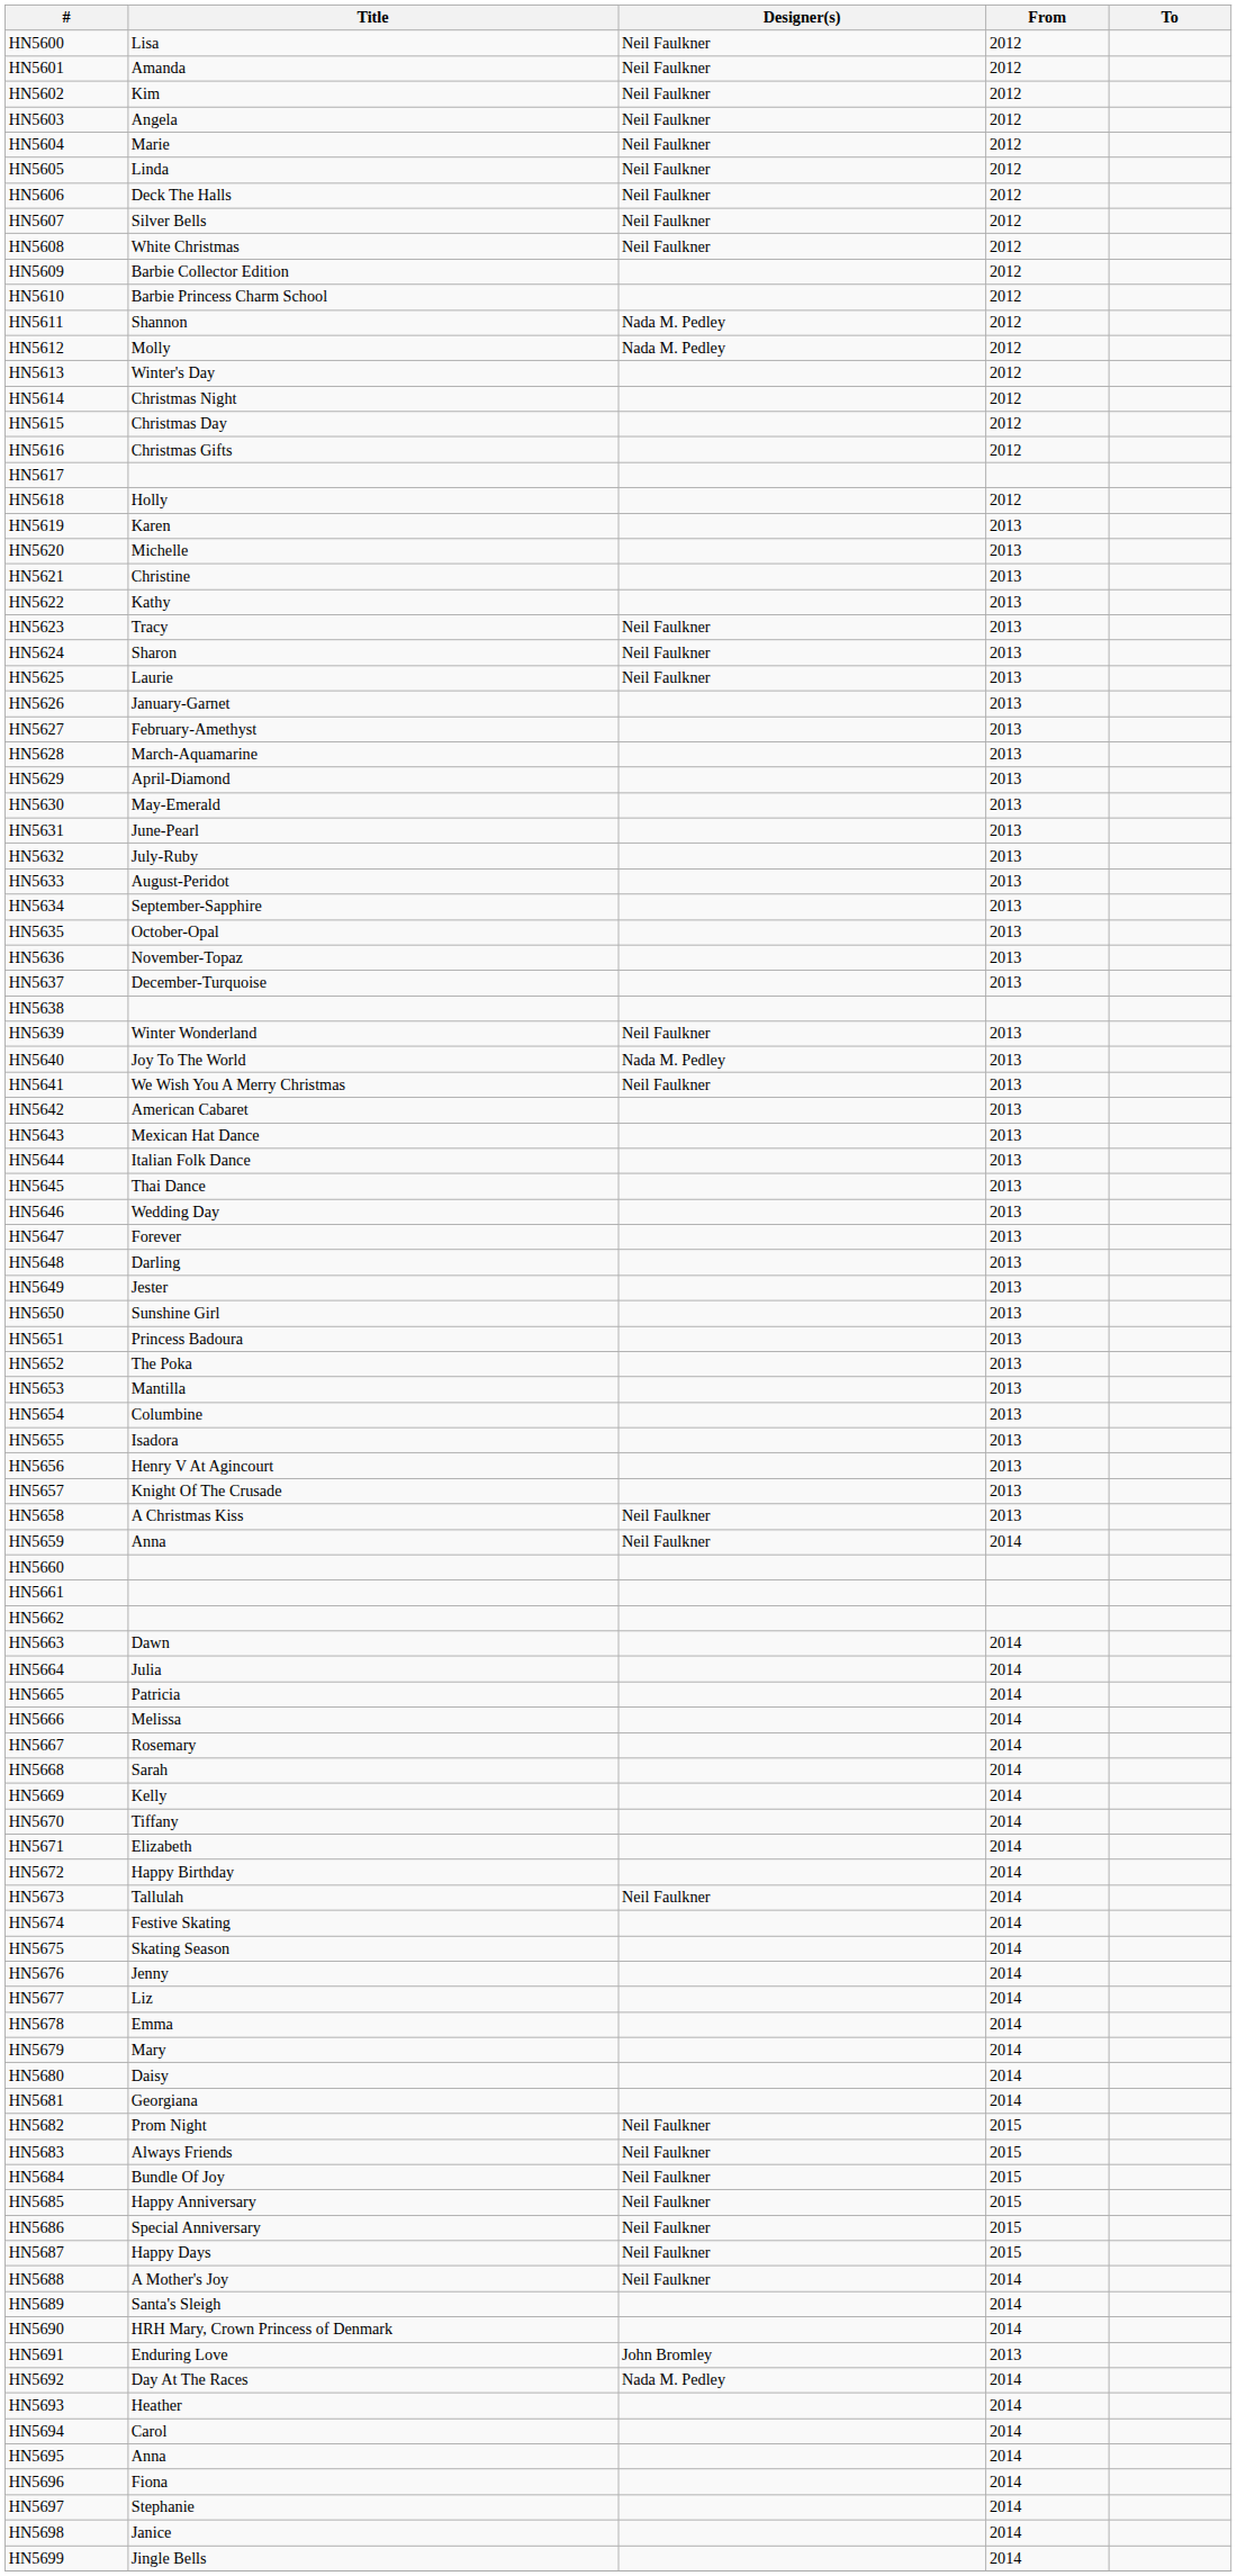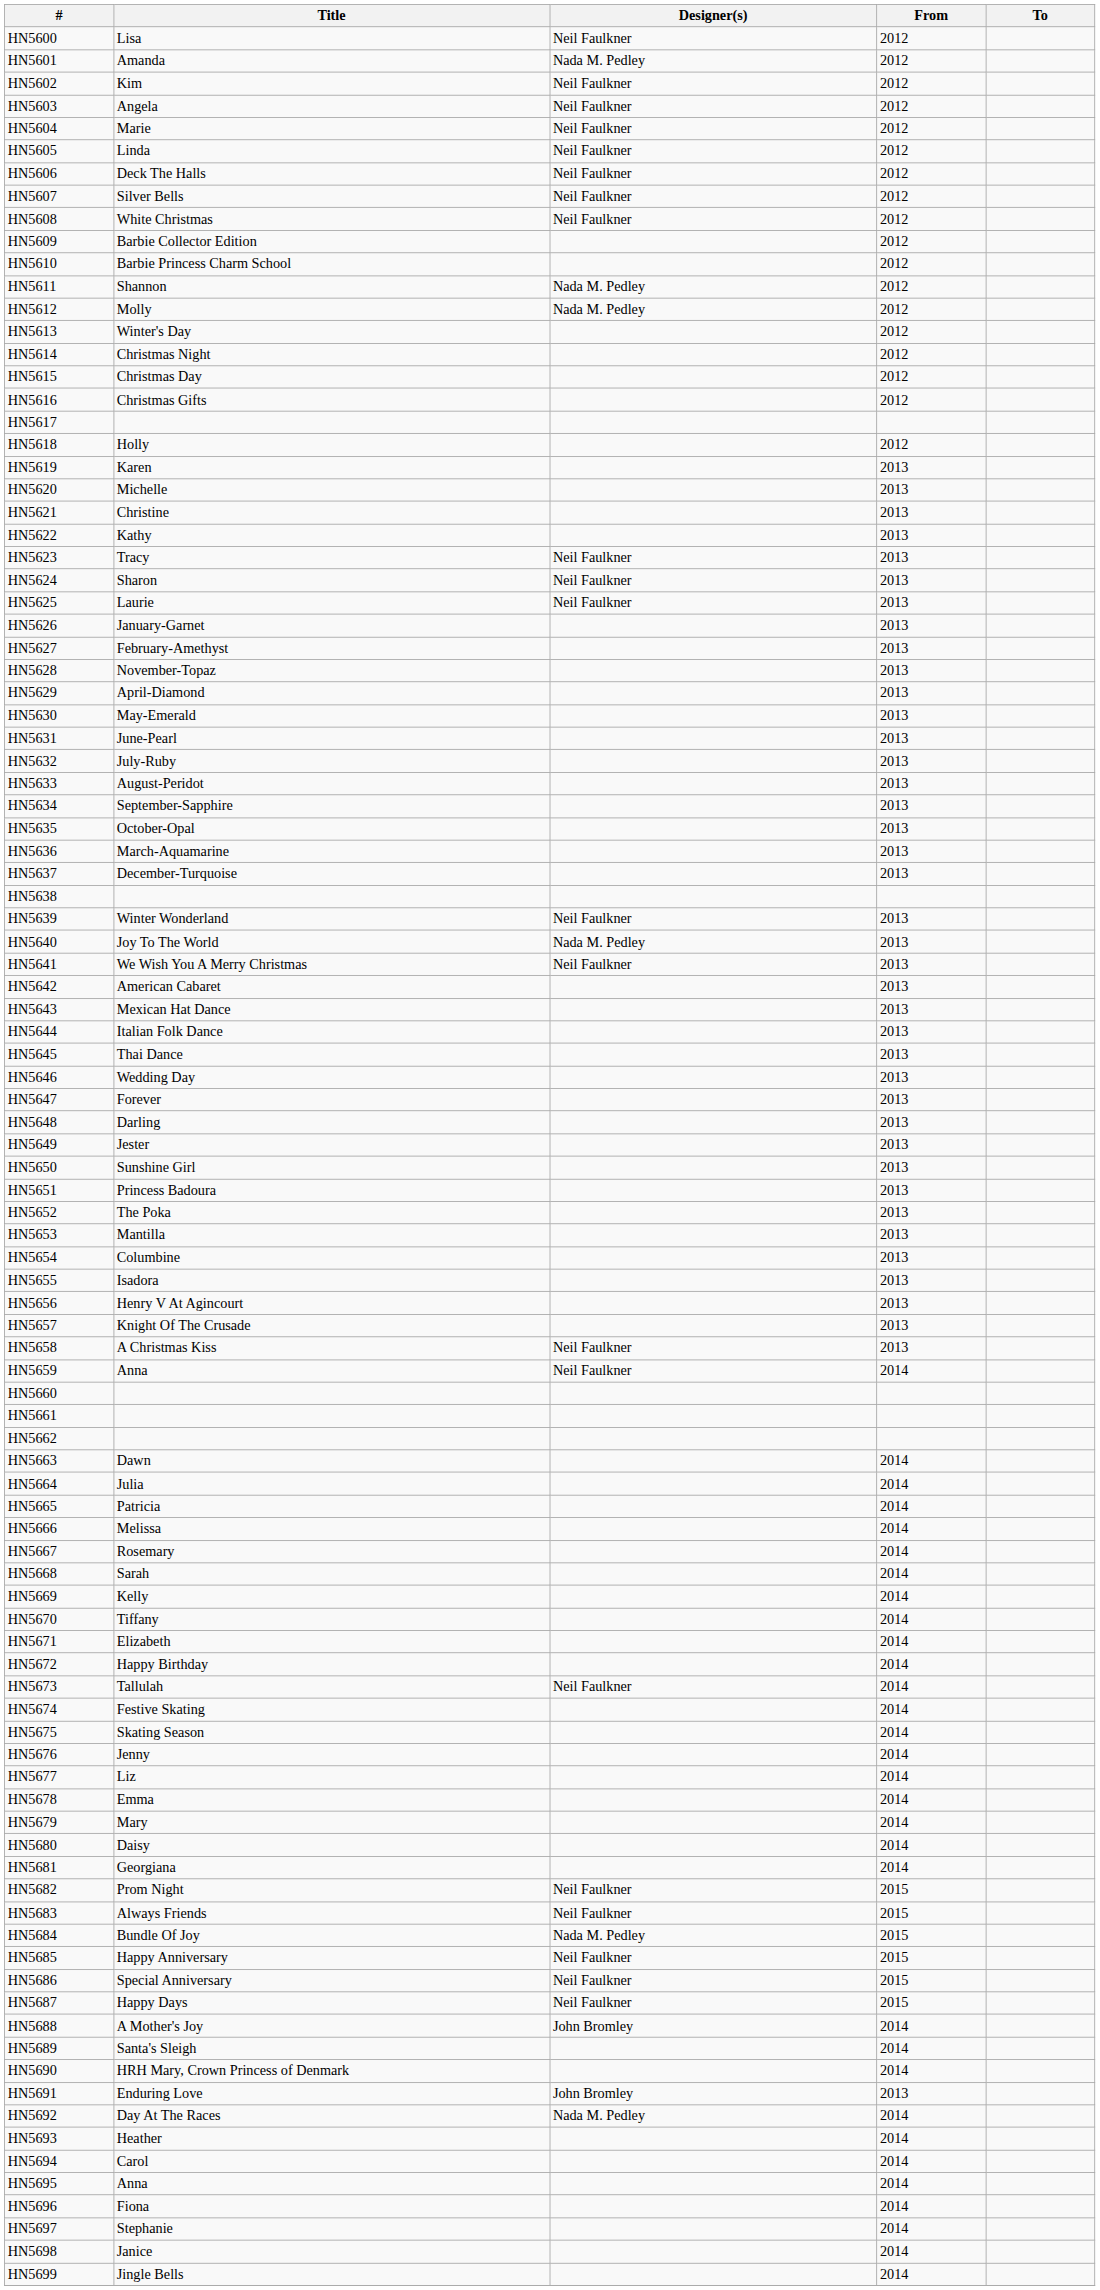 <table class="wikitable collapsible" width="97%" border="1" cellpadding="1" cellspacing="0" align="centre">
 <tr>
 <th width=10%>#</th>
 <th width=40%>Title</th>
 <th width=30%>Designer(s)</th>
 <th width=10%>From</th>
 <th width=10%>To</th>
 </tr>
 <tr>
 <td>HN5600</td>
 <td>Lisa</td>
 <td>Neil Faulkner</td>
 <td>2012</td>
 <td></td>
 </tr>
 <tr>
 <td>HN5601</td>
 <td>Amanda</td>
-<td>Neil Faulkner</td>
+<td>Nada M. Pedley</td>
 <td>2012</td>
 <td></td>
 </tr>
 <tr>
 <td>HN5602</td>
 <td>Kim</td>
 <td>Neil Faulkner</td>
 <td>2012</td>
 <td></td>
 </tr>
 <tr>
 <td>HN5603</td>
 <td>Angela</td>
 <td>Neil Faulkner</td>
 <td>2012</td>
 <td></td>
 </tr>
 <tr>
 <td>HN5604</td>
 <td>Marie</td>
 <td>Neil Faulkner</td>
 <td>2012</td>
 <td></td>
 </tr>
 <tr>
 <td>HN5605</td>
 <td>Linda</td>
 <td>Neil Faulkner</td>
 <td>2012</td>
 <td></td>
 </tr>
 <tr>
 <td>HN5606</td>
 <td>Deck The Halls</td>
 <td>Neil Faulkner</td>
 <td>2012</td>
 <td></td>
 </tr>
 <tr>
 <td>HN5607</td>
 <td>Silver Bells</td>
 <td>Neil Faulkner</td>
 <td>2012</td>
 <td></td>
 </tr>
 <tr>
 <td>HN5608</td>
 <td>White Christmas</td>
 <td>Neil Faulkner</td>
 <td>2012</td>
 <td></td>
 </tr>
 <tr>
 <td>HN5609</td>
 <td>Barbie Collector Edition</td>
 <td></td>
 <td>2012</td>
 <td></td>
 </tr>
 <tr>
 <td>HN5610</td>
 <td>Barbie Princess Charm School</td>
 <td></td>
 <td>2012</td>
 <td></td>
 </tr>
 <tr>
 <td>HN5611</td>
 <td>Shannon</td>
 <td>Nada M. Pedley</td>
 <td>2012</td>
 <td></td>
 </tr>
 <tr>
 <td>HN5612</td>
 <td>Molly</td>
 <td>Nada M. Pedley</td>
 <td>2012</td>
 <td></td>
 </tr>
 <tr>
 <td>HN5613</td>
 <td>Winter's Day</td>
 <td></td>
 <td>2012</td>
 <td></td>
 </tr>
 <tr>
 <td>HN5614</td>
 <td>Christmas Night</td>
 <td></td>
 <td>2012</td>
 <td></td>
 </tr>
 <tr>
 <td>HN5615</td>
 <td>Christmas Day</td>
 <td></td>
 <td>2012</td>
 <td></td>
 </tr>
 <tr>
 <td>HN5616</td>
 <td>Christmas Gifts</td>
 <td></td>
 <td>2012</td>
 <td></td>
 </tr>
 <tr>
 <td>HN5617</td>
 <td></td>
 <td></td>
 <td></td>
 <td></td>
 </tr>
 <tr>
 <td>HN5618</td>
 <td>Holly</td>
 <td></td>
 <td>2012</td>
 <td></td>
 </tr>
 <tr>
 <td>HN5619</td>
 <td>Karen</td>
 <td></td>
 <td>2013</td>
 <td></td>
 </tr>
 <tr>
 <td>HN5620</td>
 <td>Michelle</td>
 <td></td>
 <td>2013</td>
 <td></td>
 </tr>
 <tr>
 <td>HN5621</td>
 <td>Christine</td>
 <td></td>
 <td>2013</td>
 <td></td>
 </tr>
 <tr>
 <td>HN5622</td>
 <td>Kathy</td>
 <td></td>
 <td>2013</td>
 <td></td>
 </tr>
 <tr>
 <td>HN5623</td>
 <td>Tracy</td>
 <td>Neil Faulkner</td>
 <td>2013</td>
 <td></td>
 </tr>
 <tr>
 <td>HN5624</td>
 <td>Sharon</td>
 <td>Neil Faulkner</td>
 <td>2013</td>
 <td></td>
 </tr>
 <tr>
 <td>HN5625</td>
 <td>Laurie</td>
 <td>Neil Faulkner</td>
 <td>2013</td>
 <td></td>
 </tr>
 <tr>
 <td>HN5626</td>
 <td>January-Garnet</td>
 <td></td>
 <td>2013</td>
 <td></td>
 </tr>
 <tr>
 <td>HN5627</td>
 <td>February-Amethyst</td>
 <td></td>
 <td>2013</td>
 <td></td>
 </tr>
 <tr>
 <td>HN5628</td>
-<td>March-Aquamarine</td>
+<td>November-Topaz</td>
 <td></td>
 <td>2013</td>
 <td></td>
 </tr>
 <tr>
 <td>HN5629</td>
 <td>April-Diamond</td>
 <td></td>
 <td>2013</td>
 <td></td>
 </tr>
 <tr>
 <td>HN5630</td>
 <td>May-Emerald</td>
 <td></td>
 <td>2013</td>
 <td></td>
 </tr>
 <tr>
 <td>HN5631</td>
 <td>June-Pearl</td>
 <td></td>
 <td>2013</td>
 <td></td>
 </tr>
 <tr>
 <td>HN5632</td>
 <td>July-Ruby</td>
 <td></td>
 <td>2013</td>
 <td></td>
 </tr>
 <tr>
 <td>HN5633</td>
 <td>August-Peridot</td>
 <td></td>
 <td>2013</td>
 <td></td>
 </tr>
 <tr>
 <td>HN5634</td>
 <td>September-Sapphire</td>
 <td></td>
 <td>2013</td>
 <td></td>
 </tr>
 <tr>
 <td>HN5635</td>
 <td>October-Opal</td>
 <td></td>
 <td>2013</td>
 <td></td>
 </tr>
 <tr>
 <td>HN5636</td>
-<td>November-Topaz</td>
+<td>March-Aquamarine</td>
 <td></td>
 <td>2013</td>
 <td></td>
 </tr>
 <tr>
 <td>HN5637</td>
 <td>December-Turquoise</td>
 <td></td>
 <td>2013</td>
 <td></td>
 </tr>
 <tr>
 <td>HN5638</td>
 <td></td>
 <td></td>
 <td></td>
 <td></td>
 </tr>
 <tr>
 <td>HN5639</td>
 <td>Winter Wonderland</td>
 <td>Neil Faulkner</td>
 <td>2013</td>
 <td></td>
 </tr>
 <tr>
 <td>HN5640</td>
 <td>Joy To The World</td>
 <td>Nada M. Pedley</td>
 <td>2013</td>
 <td></td>
 </tr>
 <tr>
 <td>HN5641</td>
 <td>We Wish You A Merry Christmas</td>
 <td>Neil Faulkner</td>
 <td>2013</td>
 <td></td>
 </tr>
 <tr>
 <td>HN5642</td>
 <td>American Cabaret</td>
 <td></td>
 <td>2013</td>
 <td></td>
 </tr>
 <tr>
 <td>HN5643</td>
 <td>Mexican Hat Dance</td>
 <td></td>
 <td>2013</td>
 <td></td>
 </tr>
 <tr>
 <td>HN5644</td>
 <td>Italian Folk Dance</td>
 <td></td>
 <td>2013</td>
 <td></td>
 </tr>
 <tr>
 <td>HN5645</td>
 <td>Thai Dance</td>
 <td></td>
 <td>2013</td>
 <td></td>
 </tr>
 <tr>
 <td>HN5646</td>
 <td>Wedding Day</td>
 <td></td>
 <td>2013</td>
 <td></td>
 </tr>
 <tr>
 <td>HN5647</td>
 <td>Forever</td>
 <td></td>
 <td>2013</td>
 <td></td>
 </tr>
 <tr>
 <td>HN5648</td>
 <td>Darling</td>
 <td></td>
 <td>2013</td>
 <td></td>
 </tr>
 <tr>
 <td>HN5649</td>
 <td>Jester</td>
 <td></td>
 <td>2013</td>
 <td></td>
 </tr>
 <tr>
 <td>HN5650</td>
 <td>Sunshine Girl</td>
 <td></td>
 <td>2013</td>
 <td></td>
 </tr>
 <tr>
 <td>HN5651</td>
 <td>Princess Badoura</td>
 <td></td>
 <td>2013</td>
 <td></td>
 </tr>
 <tr>
 <td>HN5652</td>
 <td>The Poka</td>
 <td></td>
 <td>2013</td>
 <td></td>
 </tr>
 <tr>
 <td>HN5653</td>
 <td>Mantilla</td>
 <td></td>
 <td>2013</td>
 <td></td>
 </tr>
 <tr>
 <td>HN5654</td>
 <td>Columbine</td>
 <td></td>
 <td>2013</td>
 <td></td>
 </tr>
 <tr>
 <td>HN5655</td>
 <td>Isadora</td>
 <td></td>
 <td>2013</td>
 <td></td>
 </tr>
 <tr>
 <td>HN5656</td>
 <td>Henry V At Agincourt</td>
 <td></td>
 <td>2013</td>
 <td></td>
 </tr>
 <tr>
 <td>HN5657</td>
 <td>Knight Of The Crusade</td>
 <td></td>
 <td>2013</td>
 <td></td>
 </tr>
 <tr>
 <td>HN5658</td>
 <td>A Christmas Kiss</td>
 <td>Neil Faulkner</td>
 <td>2013</td>
 <td></td>
 </tr>
 <tr>
 <td>HN5659</td>
 <td>Anna</td>
 <td>Neil Faulkner</td>
 <td>2014</td>
 <td></td>
 </tr>
 <tr>
 <td>HN5660</td>
 <td></td>
 <td></td>
 <td></td>
 <td></td>
 </tr>
 <tr>
 <td>HN5661</td>
 <td></td>
 <td></td>
 <td></td>
 <td></td>
 </tr>
 <tr>
 <td>HN5662</td>
 <td></td>
 <td></td>
 <td></td>
 <td></td>
 </tr>
 <tr>
 <td>HN5663</td>
 <td>Dawn</td>
 <td></td>
 <td>2014</td>
 <td></td>
 </tr>
 <tr>
 <td>HN5664</td>
 <td>Julia</td>
 <td></td>
 <td>2014</td>
 <td></td>
 </tr>
 <tr>
 <td>HN5665</td>
 <td>Patricia</td>
 <td></td>
 <td>2014</td>
 <td></td>
 </tr>
 <tr>
 <td>HN5666</td>
 <td>Melissa</td>
 <td></td>
 <td>2014</td>
 <td></td>
 </tr>
 <tr>
 <td>HN5667</td>
 <td>Rosemary</td>
 <td></td>
 <td>2014</td>
 <td></td>
 </tr>
 <tr>
 <td>HN5668</td>
 <td>Sarah</td>
 <td></td>
 <td>2014</td>
 <td></td>
 </tr>
 <tr>
 <td>HN5669</td>
 <td>Kelly</td>
 <td></td>
 <td>2014</td>
 <td></td>
 </tr>
 <tr>
 <td>HN5670</td>
 <td>Tiffany</td>
 <td></td>
 <td>2014</td>
 <td></td>
 </tr>
 <tr>
 <td>HN5671</td>
 <td>Elizabeth</td>
 <td></td>
 <td>2014</td>
 <td></td>
 </tr>
 <tr>
 <td>HN5672</td>
 <td>Happy Birthday</td>
 <td></td>
 <td>2014</td>
 <td></td>
 </tr>
 <tr>
 <td>HN5673</td>
 <td>Tallulah</td>
 <td>Neil Faulkner</td>
 <td>2014</td>
 <td></td>
 </tr>
 <tr>
 <td>HN5674</td>
 <td>Festive Skating</td>
 <td></td>
 <td>2014</td>
 <td></td>
 </tr>
 <tr>
 <td>HN5675</td>
 <td>Skating Season</td>
 <td></td>
 <td>2014</td>
 <td></td>
 </tr>
 <tr>
 <td>HN5676</td>
 <td>Jenny</td>
 <td></td>
 <td>2014</td>
 <td></td>
 </tr>
 <tr>
 <td>HN5677</td>
 <td>Liz</td>
 <td></td>
 <td>2014</td>
 <td></td>
 </tr>
 <tr>
 <td>HN5678</td>
 <td>Emma</td>
 <td></td>
 <td>2014</td>
 <td></td>
 </tr>
 <tr>
 <td>HN5679</td>
 <td>Mary</td>
 <td></td>
 <td>2014</td>
 <td></td>
 </tr>
 <tr>
 <td>HN5680</td>
 <td>Daisy</td>
 <td></td>
 <td>2014</td>
 <td></td>
 </tr>
 <tr>
 <td>HN5681</td>
 <td>Georgiana</td>
 <td></td>
 <td>2014</td>
 <td></td>
 </tr>
 <tr>
 <td>HN5682</td>
 <td>Prom Night</td>
 <td>Neil Faulkner</td>
 <td>2015</td>
 <td></td>
 </tr>
 <tr>
 <td>HN5683</td>
 <td>Always Friends</td>
 <td>Neil Faulkner</td>
 <td>2015</td>
 <td></td>
 </tr>
 <tr>
 <td>HN5684</td>
 <td>Bundle Of Joy</td>
-<td>Neil Faulkner</td>
+<td>Nada M. Pedley</td>
 <td>2015</td>
 <td></td>
 </tr>
 <tr>
 <td>HN5685</td>
 <td>Happy Anniversary</td>
 <td>Neil Faulkner</td>
 <td>2015</td>
 <td></td>
 </tr>
 <tr>
 <td>HN5686</td>
 <td>Special Anniversary</td>
 <td>Neil Faulkner</td>
 <td>2015</td>
 <td></td>
 </tr>
 <tr>
 <td>HN5687</td>
 <td>Happy Days</td>
 <td>Neil Faulkner</td>
 <td>2015</td>
 <td></td>
 </tr>
 <tr>
 <td>HN5688</td>
 <td>A Mother's Joy</td>
-<td>Neil Faulkner</td>
+<td>John Bromley</td>
 <td>2014</td>
 <td></td>
 </tr>
 <tr>
 <td>HN5689</td>
 <td>Santa's Sleigh</td>
 <td></td>
 <td>2014</td>
 <td></td>
 </tr>
 <tr>
 <td>HN5690</td>
 <td>HRH Mary, Crown Princess of Denmark</td>
 <td></td>
 <td>2014</td>
 <td></td>
 </tr>
 <tr>
 <td>HN5691</td>
 <td>Enduring Love</td>
 <td>John Bromley</td>
 <td>2013</td>
 <td></td>
 </tr>
 <tr>
 <td>HN5692</td>
 <td>Day At The Races</td>
 <td>Nada M. Pedley</td>
 <td>2014</td>
 <td></td>
 </tr>
 <tr>
 <td>HN5693</td>
 <td>Heather</td>
 <td></td>
 <td>2014</td>
 <td></td>
 </tr>
 <tr>
 <td>HN5694</td>
 <td>Carol</td>
 <td></td>
 <td>2014</td>
 <td></td>
 </tr>
 <tr>
 <td>HN5695</td>
 <td>Anna</td>
 <td></td>
 <td>2014</td>
 <td></td>
 </tr>
 <tr>
 <td>HN5696</td>
 <td>Fiona</td>
 <td></td>
 <td>2014</td>
 <td></td>
 </tr>
 <tr>
 <td>HN5697</td>
 <td>Stephanie</td>
 <td></td>
 <td>2014</td>
 <td></td>
 </tr>
 <tr>
 <td>HN5698</td>
 <td>Janice</td>
 <td></td>
 <td>2014</td>
 <td></td>
 </tr>
 <tr>
 <td>HN5699</td>
 <td>Jingle Bells</td>
 <td></td>
 <td>2014</td>
 <td></td>
 </tr>
 <tr>
 </tr>
 </table>
